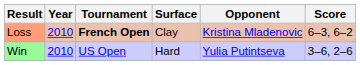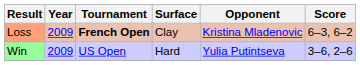 <table class="sortable wikitable" style=font-size:96%>
 <tr>
 <th>Result</th>
 <th>Year</th>
 <th>Tournament</th>
 <th>Surface</th>
 <th>Opponent</th>
 <th class="unsortable">Score</th>
 </tr>
 <tr style="background: #EBC2AF">
 <td style="background: #FFA07A">Loss</td>
-<td><a href='#'>2010</a></td>
+<td><a href='#'>2009</a></td>
 <td><strong>French Open</strong></td>
 <td>Clay</td>
 <td> <a href='#'>Kristina Mladenovic</a></td>
 <td>6–3, 6–2</td>
 </tr>
 <tr style="background: #CCCCFF">
 <td bgcolor="98FB98">Win</td>
-<td><a href='#'>2010</a></td>
+<td><a href='#'>2009</a></td>
 <td><a href='#'>US Open</a></td>
 <td>Hard</td>
 <td> <a href='#'>Yulia Putintseva</a></td>
 <td>3–6, 2–6</td>
 </tr>
 </table>
